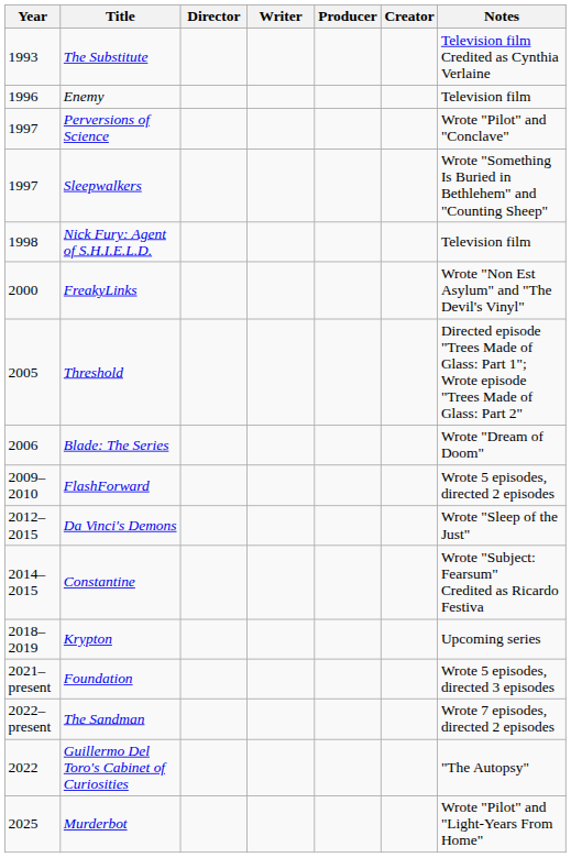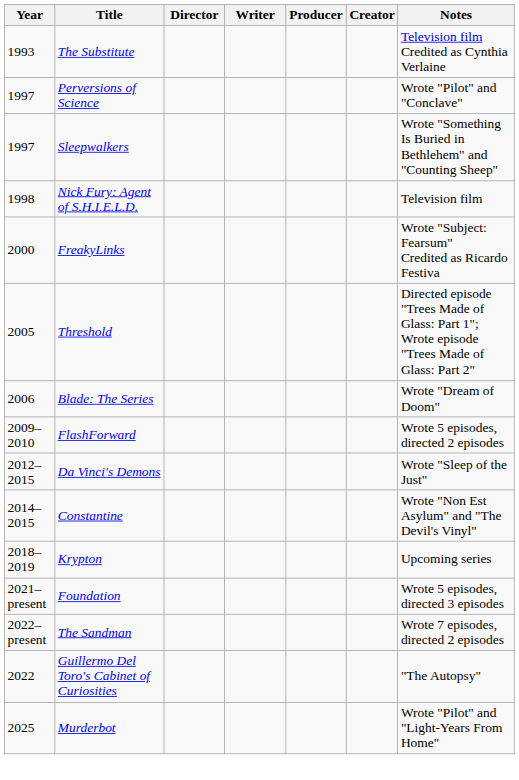 <table class="wikitable">
 <tr style="background:#b0c4de; text-align:center;">
 <th>Year</th>
 <th>Title</th>
 <th width=65>Director</th>
 <th width=65>Writer</th>
 <th width=65>Producer</th>
 <th>Creator</th>
 <th>Notes</th>
 </tr>
 <tr>
 <td>1993</td>
 <td><em><a href='#'>The Substitute</a></em></td>
 <td></td>
 <td></td>
 <td></td>
 <td></td>
 <td><a href='#'>Television film</a><br>Credited as Cynthia Verlaine</td>
-</tr>
-<tr>
-<td>1996</td>
-<td><em>Enemy</em></td>
-<td></td>
-<td></td>
-<td></td>
-<td></td>
-<td>Television film</td>
 </tr>
 <tr>
 <td>1997</td>
 <td><em><a href='#'>Perversions of Science</a></em></td>
 <td></td>
 <td></td>
 <td></td>
 <td></td>
 <td>Wrote "Pilot" and "Conclave"</td>
 </tr>
 <tr>
 <td>1997</td>
 <td><em><a href='#'>Sleepwalkers</a></em></td>
 <td></td>
 <td></td>
 <td></td>
 <td></td>
 <td>Wrote "Something Is Buried in Bethlehem" and "Counting Sheep"</td>
 </tr>
 <tr>
 <td>1998</td>
 <td><em><a href='#'>Nick Fury: Agent of S.H.I.E.L.D.</a></em></td>
 <td></td>
 <td></td>
 <td></td>
 <td></td>
 <td>Television film</td>
 </tr>
 <tr>
 <td>2000</td>
 <td><em><a href='#'>FreakyLinks</a></em></td>
 <td></td>
 <td></td>
 <td></td>
 <td></td>
-<td>Wrote "Non Est Asylum" and "The Devil's Vinyl"</td>
+<td>Wrote "Subject: Fearsum"<br>Credited as Ricardo Festiva</td>
 </tr>
 <tr>
 <td>2005</td>
 <td><em><a href='#'>Threshold</a></em></td>
 <td></td>
 <td></td>
 <td></td>
 <td></td>
 <td>Directed episode "Trees Made of Glass: Part 1";<br>Wrote episode "Trees Made of Glass: Part 2"</td>
 </tr>
 <tr>
 <td>2006</td>
 <td><em><a href='#'>Blade: The Series</a></em></td>
 <td></td>
 <td></td>
 <td></td>
 <td></td>
 <td>Wrote "Dream of Doom"</td>
 </tr>
 <tr>
 <td>2009–2010</td>
 <td><em><a href='#'>FlashForward</a></em></td>
 <td></td>
 <td></td>
 <td></td>
 <td></td>
 <td>Wrote 5 episodes, directed 2 episodes</td>
 </tr>
 <tr>
 <td>2012–2015</td>
 <td><em><a href='#'>Da Vinci's Demons</a></em></td>
 <td></td>
 <td></td>
 <td></td>
 <td></td>
 <td>Wrote "Sleep of the Just"</td>
 </tr>
 <tr>
 <td>2014–2015</td>
 <td><em><a href='#'>Constantine</a></em></td>
 <td></td>
 <td></td>
 <td></td>
 <td></td>
-<td>Wrote "Subject: Fearsum"<br>Credited as Ricardo Festiva</td>
+<td>Wrote "Non Est Asylum" and "The Devil's Vinyl"</td>
 </tr>
 <tr>
 <td>2018–2019</td>
 <td><em><a href='#'>Krypton</a></em></td>
 <td></td>
 <td></td>
 <td></td>
 <td></td>
 <td>Upcoming series</td>
 </tr>
 <tr>
 <td>2021–present</td>
 <td><em><a href='#'>Foundation</a></em></td>
 <td></td>
 <td></td>
 <td></td>
 <td></td>
 <td>Wrote 5 episodes, directed 3 episodes</td>
 </tr>
 <tr>
 <td>2022–present</td>
 <td><a href='#'><em>The Sandman</em></a></td>
 <td></td>
 <td></td>
 <td></td>
 <td></td>
 <td>Wrote 7 episodes, directed 2 episodes</td>
 </tr>
 <tr>
 <td>2022</td>
 <td><em><a href='#'>Guillermo Del Toro's Cabinet of Curiosities</a></em></td>
 <td></td>
 <td></td>
 <td></td>
 <td></td>
 <td>"The Autopsy"</td>
 </tr>
 <tr>
 <td>2025</td>
 <td><em><a href='#'>Murderbot</a></em></td>
 <td></td>
 <td></td>
 <td></td>
 <td></td>
 <td>Wrote "Pilot" and "Light-Years From Home"</td>
 </tr>
 </table>
